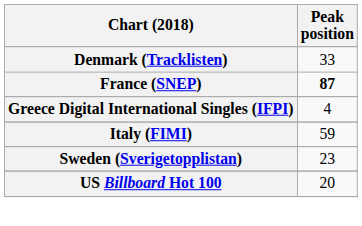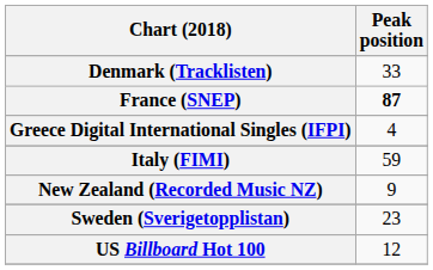 <table class="wikitable sortable plainrowheaders" style="text-align:center">
 <tr>
 <th scope="col">Chart (2018)</th>
 <th scope="col">Peak<br> position</th>
 </tr>
 <tr>
 </tr>
 <tr>
 </tr>
 <tr>
 </tr>
 <tr>
 </tr>
 <tr>
 </tr>
 <tr>
 </tr>
 <tr>
 <th scope="row">Denmark (<a href='#'>Tracklisten</a>)</th>
 <td>33</td>
 </tr>
 <tr>
 <th scope="row">France (<a href='#'>SNEP</a>)</th>
 <td><strong>87</strong></td>
 </tr>
 <tr>
 </tr>
 <tr>
 <th scope="row">Greece Digital International Singles (<a href='#'>IFPI</a>)</th>
 <td>4</td>
 </tr>
 <tr>
 </tr>
 <tr>
 </tr>
 <tr>
 </tr>
 <tr>
 <th scope="row">Italy (<a href='#'>FIMI</a>)</th>
 <td>59</td>
 </tr>
 <tr>
 </tr>
 <tr>
+<th scope="row">New Zealand (<a href='#'>Recorded Music NZ</a>)</th>
+<td>9</td>
+</tr>
+<tr>
 </tr>
 <tr>
 </tr>
 <tr>
 </tr>
 <tr>
 <th scope="row">Sweden (<a href='#'>Sverigetopplistan</a>)</th>
 <td>23</td>
 </tr>
 <tr>
 </tr>
 <tr>
 </tr>
 <tr>
 </tr>
 <tr>
 <th scope="row">US <a href='#'><em>Billboard</em> Hot 100</a></th>
-<td>20</td>
+<td>12</td>
 </tr>
 <tr>
 </tr>
 </table>
